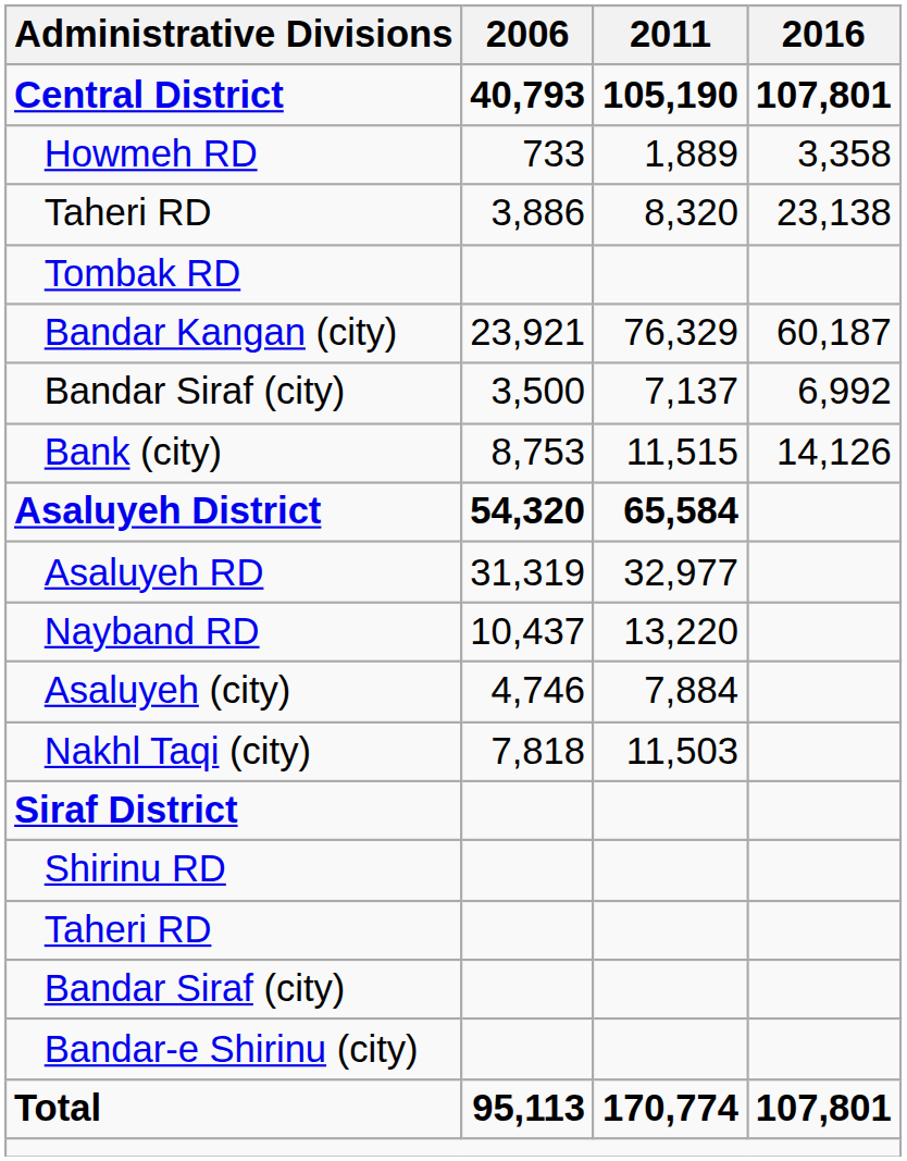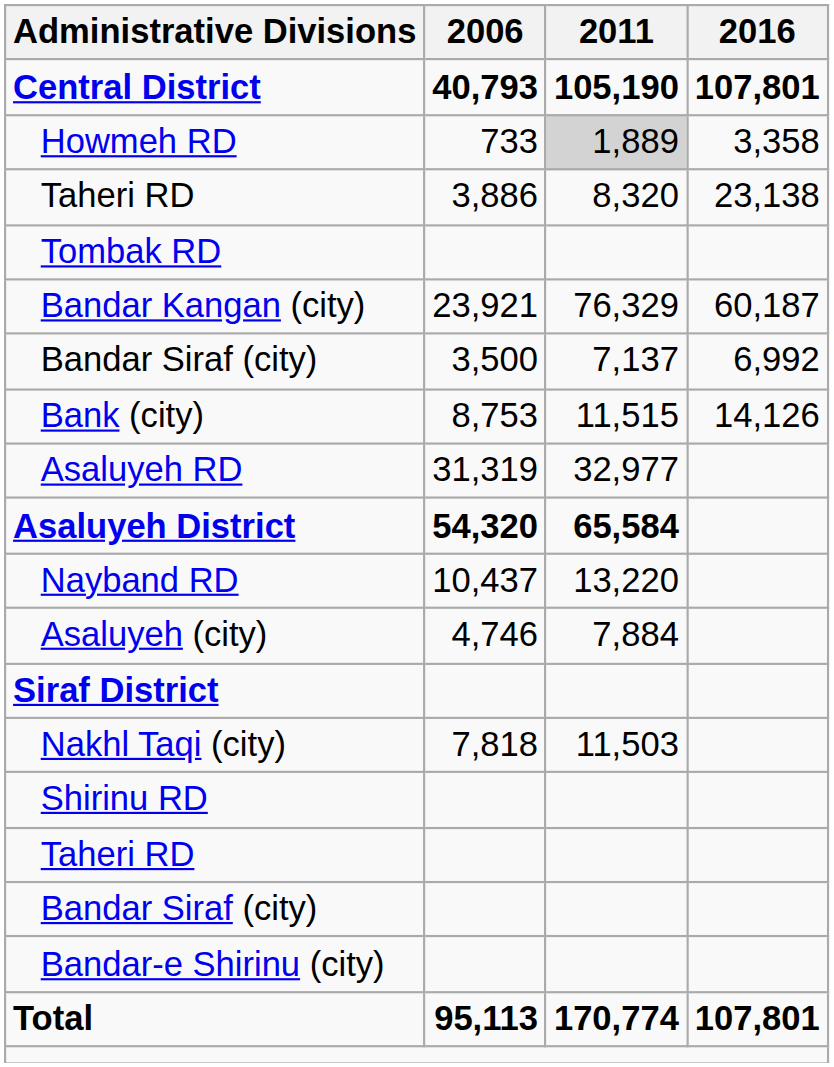 <table class="wikitable">
 <tr>
 <th>Administrative Divisions</th>
 <th>2006</th>
 <th>2011</th>
 <th>2016</th>
 </tr>
 <tr>
 <td><strong><a href='#'>Central District</a></strong></td>
 <td style="text-align: right;"><strong>40,793</strong></td>
 <td style="text-align: right;"><strong>105,190</strong></td>
 <td style="text-align: right;"><strong>107,801</strong></td>
 </tr>
 <tr>
 <td style="padding-left: 1em;"><a href='#'>Howmeh RD</a></td>
 <td style="text-align: right;">733</td>
-<td style="text-align: right;">1,889</td>
+<td style="background: lightgrey; text-align: right;">1,889</td>
 <td style="text-align: right;">3,358</td>
 </tr>
 <tr>
 <td style="padding-left: 1em;">Taheri RD</td>
 <td style="text-align: right;">3,886</td>
 <td style="text-align: right;">8,320</td>
 <td style="text-align: right;">23,138</td>
 </tr>
 <tr>
 <td style="padding-left: 1em;"><a href='#'>Tombak RD</a></td>
 <td style="text-align: right;"></td>
 <td style="text-align: right;"></td>
 <td style="text-align: right;"></td>
 </tr>
 <tr>
 <td style="padding-left: 1em;"><a href='#'>Bandar Kangan</a> (city)</td>
 <td style="text-align: right;">23,921</td>
 <td style="text-align: right;">76,329</td>
 <td style="text-align: right;">60,187</td>
 </tr>
 <tr>
 <td style="padding-left: 1em;">Bandar Siraf (city)</td>
 <td style="text-align: right;">3,500</td>
 <td style="text-align: right;">7,137</td>
 <td style="text-align: right;">6,992</td>
 </tr>
 <tr>
 <td style="padding-left: 1em;"><a href='#'>Bank</a> (city)</td>
 <td style="text-align: right;">8,753</td>
 <td style="text-align: right;">11,515</td>
 <td style="text-align: right;">14,126</td>
 </tr>
 <tr>
+<td style="padding-left: 1em;"><a href='#'>Asaluyeh RD</a></td>
+<td style="text-align: right;">31,319</td>
+<td style="text-align: right;">32,977</td>
+<td style="text-align: right;"></td>
+</tr>
+<tr>
 <td><strong><a href='#'>Asaluyeh District</a></strong></td>
 <td style="text-align: right;"><strong>54,320</strong></td>
 <td style="text-align: right;"><strong>65,584</strong></td>
-<td style="text-align: right;"></td>
-</tr>
-<tr>
-<td style="padding-left: 1em;"><a href='#'>Asaluyeh RD</a></td>
-<td style="text-align: right;">31,319</td>
-<td style="text-align: right;">32,977</td>
 <td style="text-align: right;"></td>
 </tr>
 <tr>
 <td style="padding-left: 1em;"><a href='#'>Nayband RD</a></td>
 <td style="text-align: right;">10,437</td>
 <td style="text-align: right;">13,220</td>
 <td style="text-align: right;"></td>
 </tr>
 <tr>
 <td style="padding-left: 1em;"><a href='#'>Asaluyeh</a> (city)</td>
 <td style="text-align: right;">4,746</td>
 <td style="text-align: right;">7,884</td>
 <td style="text-align: right;"></td>
 </tr>
 <tr>
+<td><strong><a href='#'>Siraf District</a></strong></td>
+<td style="text-align: right;"></td>
+<td style="text-align: right;"></td>
+<td style="text-align: right;"></td>
+</tr>
+<tr>
 <td style="padding-left: 1em;"><a href='#'>Nakhl Taqi</a> (city)</td>
 <td style="text-align: right;">7,818</td>
 <td style="text-align: right;">11,503</td>
-<td style="text-align: right;"></td>
-</tr>
-<tr>
-<td><strong><a href='#'>Siraf District</a></strong></td>
-<td style="text-align: right;"></td>
-<td style="text-align: right;"></td>
 <td style="text-align: right;"></td>
 </tr>
 <tr>
 <td style="padding-left: 1em;"><a href='#'>Shirinu RD</a></td>
 <td style="text-align: right;"></td>
 <td style="text-align: right;"></td>
 <td style="text-align: right;"></td>
 </tr>
 <tr>
 <td style="padding-left: 1em;"><a href='#'>Taheri RD</a></td>
 <td style="text-align: right;"></td>
 <td style="text-align: right;"></td>
 <td style="text-align: right;"></td>
 </tr>
 <tr>
 <td style="padding-left: 1em;"><a href='#'>Bandar Siraf</a> (city)</td>
 <td style="text-align: right;"></td>
 <td style="text-align: right;"></td>
 <td style="text-align: right;"></td>
 </tr>
 <tr>
 <td style="padding-left: 1em;"><a href='#'>Bandar-e Shirinu</a> (city)</td>
 <td style="text-align: right;"></td>
 <td style="text-align: right;"></td>
 <td style="text-align: right;"></td>
 </tr>
 <tr>
 <td><strong>Total</strong></td>
 <td style="text-align: right;"><strong>95,113</strong></td>
 <td style="text-align: right;"><strong>170,774</strong></td>
 <td style="text-align: right;"><strong>107,801</strong></td>
 </tr>
 <tr>
 <td colspan=4></td>
 </tr>
 </table>
